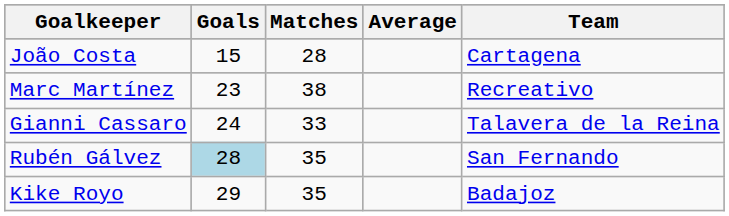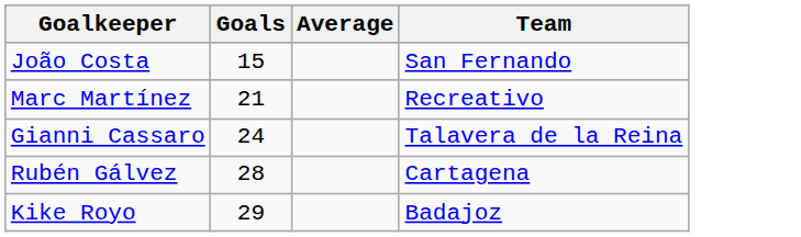 <table class="wikitable sortable" class="wikitable">
 <tr style="background:#ccc; text-align:center;">
 <th>Goalkeeper</th>
 <th>Goals</th>
-<th>Matches</th>
 <th>Average</th>
 <th>Team</th>
 </tr>
 <tr>
 <td> <a href='#'>João Costa</a></td>
 <td style="text-align:center;">15</td>
-<td style="text-align:center;">28</td>
 <td style="text-align:center;"></td>
-<td><a href='#'>Cartagena</a></td>
+<td><a href='#'>San Fernando</a></td>
 </tr>
 <tr>
 <td> <a href='#'>Marc Martínez</a></td>
-<td style="text-align:center;">23</td>
-<td style="text-align:center;">38</td>
+<td style="text-align:center;">21</td>
 <td style="text-align:center;"></td>
 <td><a href='#'>Recreativo</a></td>
 </tr>
 <tr>
 <td> <a href='#'>Gianni Cassaro</a></td>
 <td style="text-align:center;">24</td>
-<td style="text-align:center;">33</td>
 <td style="text-align:center;"></td>
 <td><a href='#'>Talavera de la Reina</a></td>
 </tr>
 <tr>
 <td> <a href='#'>Rubén Gálvez</a></td>
-<td style="background: lightblue; text-align:center;">28</td>
-<td style="text-align:center;">35</td>
+<td style="text-align:center;">28</td>
 <td style="text-align:center;"></td>
-<td><a href='#'>San Fernando</a></td>
+<td><a href='#'>Cartagena</a></td>
 </tr>
 <tr>
 <td> <a href='#'>Kike Royo</a></td>
 <td style="text-align:center;">29</td>
-<td style="text-align:center;">35</td>
 <td style="text-align:center;"></td>
 <td><a href='#'>Badajoz</a></td>
 </tr>
 </table>
